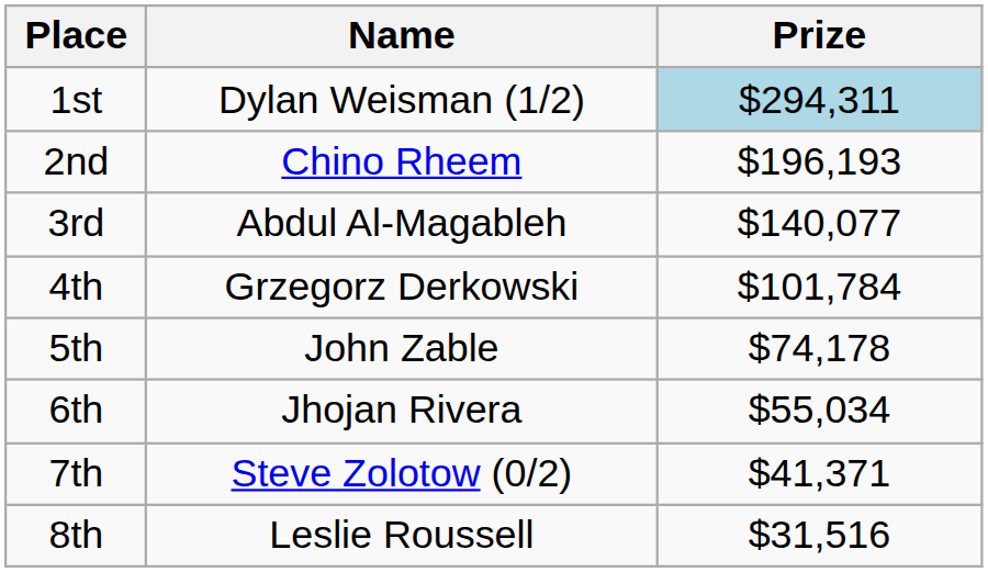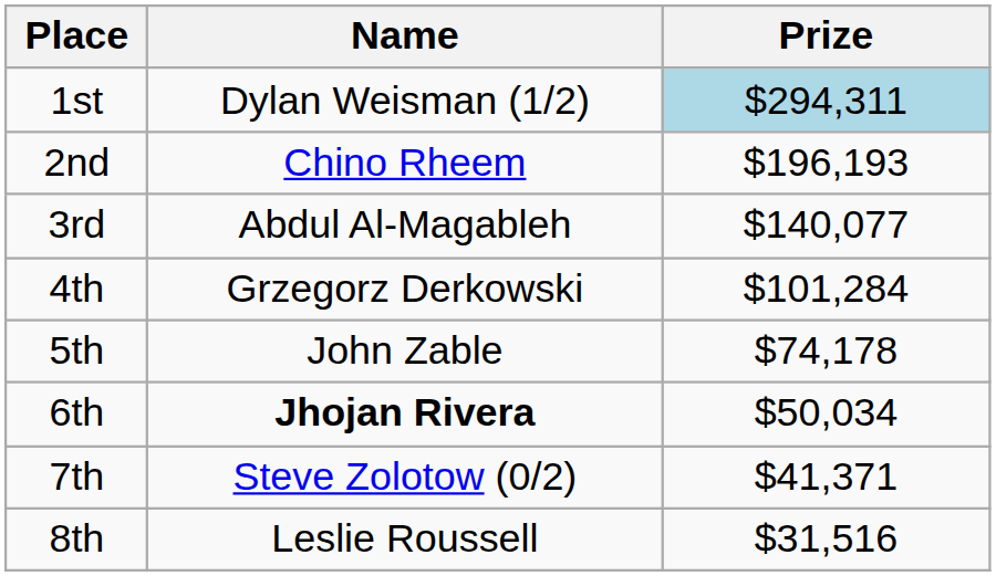 <table class="wikitable">
 <tr>
 <th width="50">Place</th>
 <th width="200">Name</th>
 <th width="125">Prize</th>
 </tr>
 <tr>
 <td align=center>1st</td>
 <td align=center> Dylan Weisman (1/2)</td>
 <td align=center style="background: lightblue;">$294,311</td>
 </tr>
 <tr>
 <td align=center>2nd</td>
 <td align=center> <a href='#'>Chino Rheem</a></td>
 <td align=center>$196,193</td>
 </tr>
 <tr>
 <td align=center>3rd</td>
 <td align=center> Abdul Al-Magableh</td>
 <td align=center>$140,077</td>
 </tr>
 <tr>
 <td align=center>4th</td>
 <td align=center> Grzegorz Derkowski</td>
-<td align=center>$101,784</td>
+<td align=center>$101,284</td>
 </tr>
 <tr>
 <td align=center>5th</td>
 <td align=center> John Zable</td>
 <td align=center>$74,178</td>
 </tr>
 <tr>
 <td align=center>6th</td>
-<td align=center> Jhojan Rivera</td>
-<td align=center>$55,034</td>
+<td align=center><strong> Jhojan Rivera</strong></td>
+<td align=center>$50,034</td>
 </tr>
 <tr>
 <td align=center>7th</td>
 <td align=center> <a href='#'>Steve Zolotow</a> (0/2)</td>
 <td align=center>$41,371</td>
 </tr>
 <tr>
 <td align=center>8th</td>
 <td align=center> Leslie Roussell</td>
 <td align=center>$31,516</td>
 </tr>
 </table>
